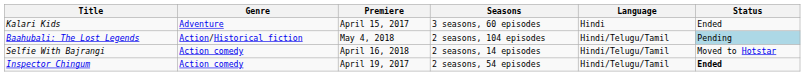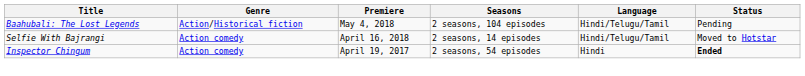 <table class="wikitable sortable" style="width:100%;">
 <tr>
 <th>Title</th>
 <th>Genre</th>
 <th>Premiere</th>
 <th>Seasons</th>
 <th>Language</th>
 <th>Status</th>
 </tr>
 <tr>
-<td><em>Kalari Kids</em></td>
-<td><a href='#'>Adventure</a></td>
-<td>April 15, 2017</td>
-<td>3 seasons, 60 episodes</td>
-<td>Hindi</td>
-<td>Ended</td>
-</tr>
-<tr>
 <td><em><a href='#'>Baahubali: The Lost Legends</a></em></td>
 <td><a href='#'>Action</a>/<a href='#'>Historical fiction</a></td>
 <td>May 4, 2018</td>
 <td>2 seasons, 104 episodes</td>
 <td>Hindi/Telugu/Tamil</td>
-<td style="background: lightblue;">Pending</td>
+<td>Pending</td>
 </tr>
 <tr>
 <td><em>Selfie With Bajrangi</em></td>
 <td><a href='#'>Action comedy</a></td>
 <td>April 16, 2018</td>
 <td>2 seasons, 14 episodes</td>
 <td>Hindi/Telugu/Tamil</td>
 <td>Moved to <a href='#'>Hotstar</a></td>
 </tr>
 <tr>
 <td><em><a href='#'>Inspector Chingum</a></em></td>
 <td><a href='#'>Action comedy</a></td>
 <td>April 19, 2017</td>
 <td>2 seasons, 54 episodes</td>
-<td>Hindi/Telugu/Tamil</td>
+<td>Hindi</td>
 <td><strong>Ended</strong></td>
 </tr>
 </table>
